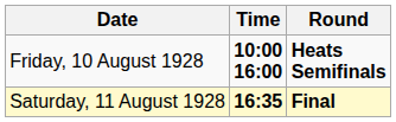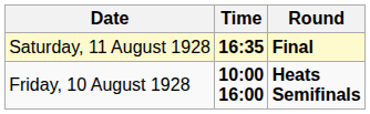 <table class="wikitable">
 <tr>
 <th>Date</th>
 <th>Time</th>
 <th>Round</th>
 </tr>
+<tr style=background:lemonchiffon>
+<td>Saturday, 11 August 1928</td>
+<td><strong>16:35</strong></td>
+<td><strong>Final</strong></td>
+</tr>
 <tr>
 <td>Friday, 10 August 1928</td>
 <td><strong>10:00</strong><br><strong>16:00</strong></td>
 <td><strong>Heats</strong><br><strong>Semifinals</strong></td>
 </tr>
-<tr style=background:lemonchiffon>
-<td>Saturday, 11 August 1928</td>
-<td><strong>16:35</strong></td>
-<td><strong>Final</strong></td>
-</tr>
 </table>
